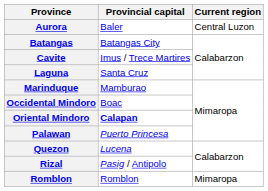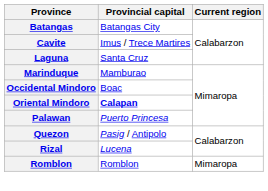 <table class="wikitable sortable plainrowheaders" style="font-size:95%;background-color:white;">
 <tr>
 <th scope="col">Province</th>
 <th scope="col">Provincial capital</th>
 <th scope="col">Current region</th>
-</tr>
-<tr>
-<th scope="row"><a href='#'>Aurora</a></th>
-<td><a href='#'>Baler</a></td>
-<td>Central Luzon</td>
 </tr>
 <tr>
 <th scope="row"><a href='#'>Batangas</a></th>
 <td><a href='#'>Batangas City</a></td>
 <td rowspan="3">Calabarzon</td>
 </tr>
 <tr>
 <th scope="row"><a href='#'>Cavite</a></th>
 <td><a href='#'>Imus</a> / <a href='#'>Trece Martires</a></td>
 </tr>
 <tr>
 <th scope="row"><a href='#'>Laguna</a></th>
 <td><a href='#'>Santa Cruz</a></td>
 </tr>
 <tr>
 <th scope="row"><a href='#'>Marinduque</a></th>
 <td><a href='#'>Mamburao</a></td>
 <td rowspan="4">Mimaropa</td>
 </tr>
 <tr>
 <th scope="row"><a href='#'>Occidental Mindoro</a></th>
 <td><a href='#'>Boac</a></td>
 </tr>
 <tr>
 <th scope="row"><a href='#'>Oriental Mindoro</a></th>
 <td><strong><a href='#'>Calapan</a></strong></td>
 </tr>
 <tr>
 <th scope="row"><a href='#'>Palawan</a></th>
 <td><em><a href='#'>Puerto Princesa</a></em></td>
 </tr>
 <tr>
 <th scope="row"><a href='#'>Quezon</a></th>
-<td><em><a href='#'>Lucena</a></em></td>
+<td><em><a href='#'>Pasig</a></em> / <a href='#'>Antipolo</a></td>
 <td rowspan="2">Calabarzon</td>
 </tr>
 <tr>
 <th scope="row"><a href='#'>Rizal</a></th>
-<td><em><a href='#'>Pasig</a></em> / <a href='#'>Antipolo</a></td>
+<td><em><a href='#'>Lucena</a></em></td>
 </tr>
 <tr>
 <th scope="row"><a href='#'>Romblon</a></th>
 <td><a href='#'>Romblon</a></td>
 <td>Mimaropa</td>
 </tr>
 </table>
